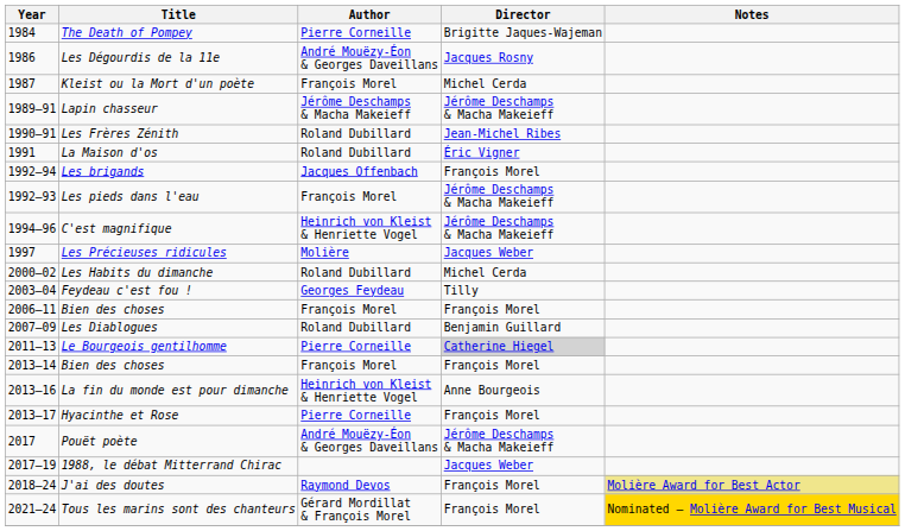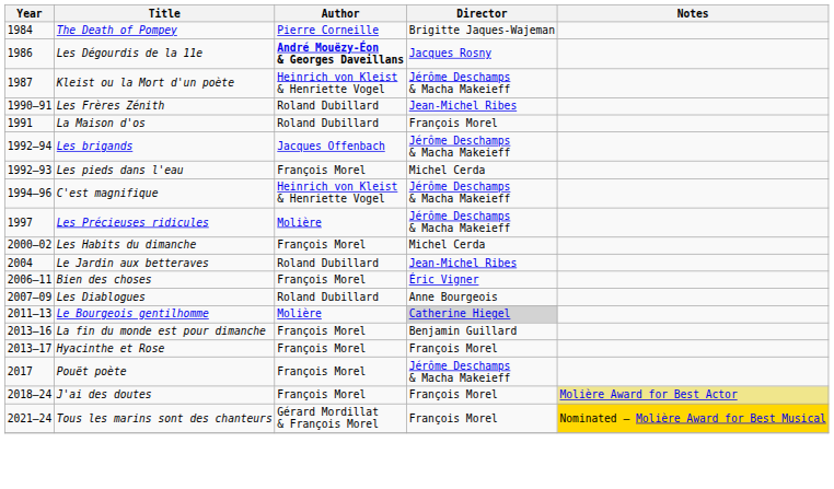 <table class="wikitable">
 <tr>
 <th>Year</th>
 <th>Title</th>
 <th>Author</th>
 <th>Director</th>
 <th>Notes</th>
 </tr>
 <tr>
 <td>1984</td>
 <td><em><a href='#'>The Death of Pompey</a></em></td>
 <td><a href='#'>Pierre Corneille</a></td>
 <td>Brigitte Jaques-Wajeman</td>
 <td></td>
 </tr>
 <tr>
 <td>1986</td>
 <td><em>Les Dégourdis de la 11e</em></td>
-<td><a href='#'>André Mouëzy-Éon</a> <br>& Georges Daveillans</td>
+<td><strong><a href='#'>André Mouëzy-Éon</a> <br>& Georges Daveillans</strong></td>
 <td><a href='#'>Jacques Rosny</a></td>
 <td></td>
 </tr>
 <tr>
 <td>1987</td>
 <td><em>Kleist ou la Mort d'un poète</em></td>
-<td>François Morel</td>
-<td>Michel Cerda</td>
-<td></td>
-</tr>
-<tr>
-<td>1989–91</td>
-<td><em>Lapin chasseur</em></td>
-<td><a href='#'>Jérôme Deschamps</a><br> & Macha Makeieff</td>
+<td><a href='#'>Heinrich von Kleist</a> <br>& Henriette Vogel</td>
 <td><a href='#'>Jérôme Deschamps</a><br> & Macha Makeieff</td>
 <td></td>
 </tr>
 <tr>
 <td>1990–91</td>
 <td><em>Les Frères Zénith</em></td>
 <td>Roland Dubillard</td>
 <td><a href='#'>Jean-Michel Ribes</a></td>
 <td></td>
 </tr>
 <tr>
 <td>1991</td>
 <td><em>La Maison d'os</em></td>
 <td>Roland Dubillard</td>
-<td><a href='#'>Éric Vigner</a></td>
+<td>François Morel</td>
 <td></td>
 </tr>
 <tr>
 <td>1992–94</td>
 <td><em><a href='#'>Les brigands</a></em></td>
 <td><a href='#'>Jacques Offenbach</a></td>
-<td>François Morel</td>
+<td><a href='#'>Jérôme Deschamps</a><br> & Macha Makeieff</td>
 <td></td>
 </tr>
 <tr>
 <td>1992–93</td>
 <td><em>Les pieds dans l'eau</em></td>
 <td>François Morel</td>
-<td><a href='#'>Jérôme Deschamps</a><br> & Macha Makeieff</td>
+<td>Michel Cerda</td>
 <td></td>
 </tr>
 <tr>
 <td>1994–96</td>
 <td><em>C'est magnifique</em></td>
 <td><a href='#'>Heinrich von Kleist</a> <br>& Henriette Vogel</td>
 <td><a href='#'>Jérôme Deschamps</a><br> & Macha Makeieff</td>
 <td></td>
 </tr>
 <tr>
 <td>1997</td>
 <td><em><a href='#'>Les Précieuses ridicules</a></em></td>
 <td><a href='#'>Molière</a></td>
-<td><a href='#'>Jacques Weber</a></td>
+<td><a href='#'>Jérôme Deschamps</a><br> & Macha Makeieff</td>
 <td></td>
 </tr>
 <tr>
 <td>2000–02</td>
 <td><em>Les Habits du dimanche</em></td>
-<td>Roland Dubillard</td>
+<td>François Morel</td>
 <td>Michel Cerda</td>
 <td></td>
 </tr>
 <tr>
-<td>2003–04</td>
-<td><em>Feydeau c'est fou !</em></td>
-<td><a href='#'>Georges Feydeau</a></td>
-<td>Tilly</td>
+<td>2004</td>
+<td><em>Le Jardin aux betteraves</em></td>
+<td>Roland Dubillard</td>
+<td><a href='#'>Jean-Michel Ribes</a></td>
 <td></td>
 </tr>
 <tr>
 <td>2006–11</td>
 <td><em>Bien des choses</em></td>
 <td>François Morel</td>
-<td>François Morel</td>
+<td><a href='#'>Éric Vigner</a></td>
 <td></td>
 </tr>
 <tr>
 <td>2007–09</td>
 <td><em>Les Diablogues</em></td>
 <td>Roland Dubillard</td>
-<td>Benjamin Guillard</td>
+<td>Anne Bourgeois</td>
 <td></td>
 </tr>
 <tr>
 <td>2011–13</td>
 <td><em><a href='#'>Le Bourgeois gentilhomme</a></em></td>
-<td><a href='#'>Pierre Corneille</a></td>
+<td><a href='#'>Molière</a></td>
 <td style="background: lightgrey;"><a href='#'>Catherine Hiegel</a></td>
-<td></td>
-</tr>
-<tr>
-<td>2013–14</td>
-<td><em>Bien des choses</em></td>
-<td>François Morel</td>
-<td>François Morel</td>
 <td></td>
 </tr>
 <tr>
 <td>2013–16</td>
 <td><em>La fin du monde est pour dimanche</em></td>
-<td><a href='#'>Heinrich von Kleist</a> <br>& Henriette Vogel</td>
-<td>Anne Bourgeois</td>
+<td>François Morel</td>
+<td>Benjamin Guillard</td>
 <td></td>
 </tr>
 <tr>
 <td>2013–17</td>
 <td><em>Hyacinthe et Rose</em></td>
-<td><a href='#'>Pierre Corneille</a></td>
+<td>François Morel</td>
 <td>François Morel</td>
 <td></td>
 </tr>
 <tr>
 <td>2017</td>
 <td><em>Pouët poète</em></td>
-<td><a href='#'>André Mouëzy-Éon</a> <br>& Georges Daveillans</td>
+<td>François Morel</td>
 <td><a href='#'>Jérôme Deschamps</a><br> & Macha Makeieff</td>
-<td></td>
-</tr>
-<tr>
-<td>2017–19</td>
-<td><em>1988, le débat Mitterrand Chirac</em></td>
-<td></td>
-<td><a href='#'>Jacques Weber</a></td>
 <td></td>
 </tr>
 <tr>
 <td>2018–24</td>
 <td><em>J'ai des doutes</em></td>
-<td><a href='#'>Raymond Devos</a></td>
+<td>François Morel</td>
 <td>François Morel</td>
 <td style="background: khaki;"><a href='#'>Molière Award for Best Actor</a></td>
 </tr>
 <tr>
 <td>2021–24</td>
 <td><em>Tous les marins sont des chanteurs</em></td>
 <td>Gérard Mordillat <br>& François Morel</td>
 <td>François Morel</td>
 <td style="background: gold;">Nominated – <a href='#'>Molière Award for Best Musical</a></td>
 </tr>
 <tr>
 </tr>
 </table>
